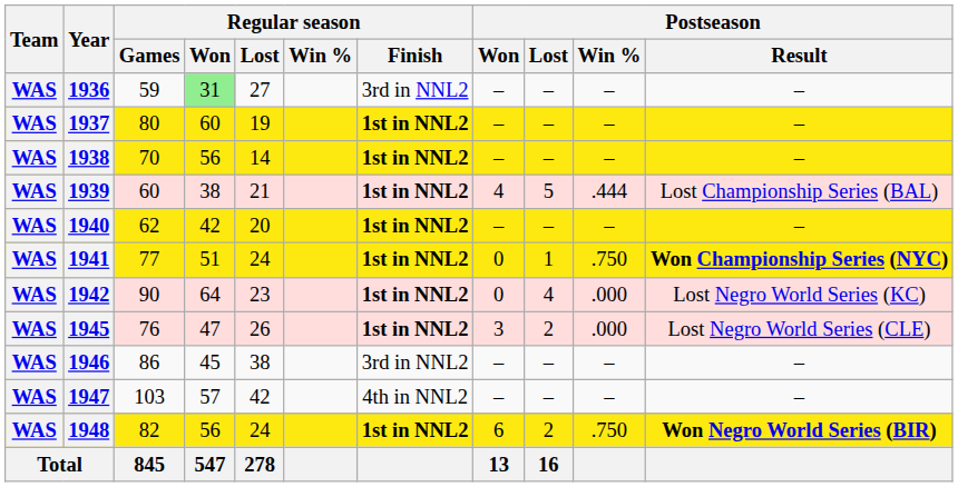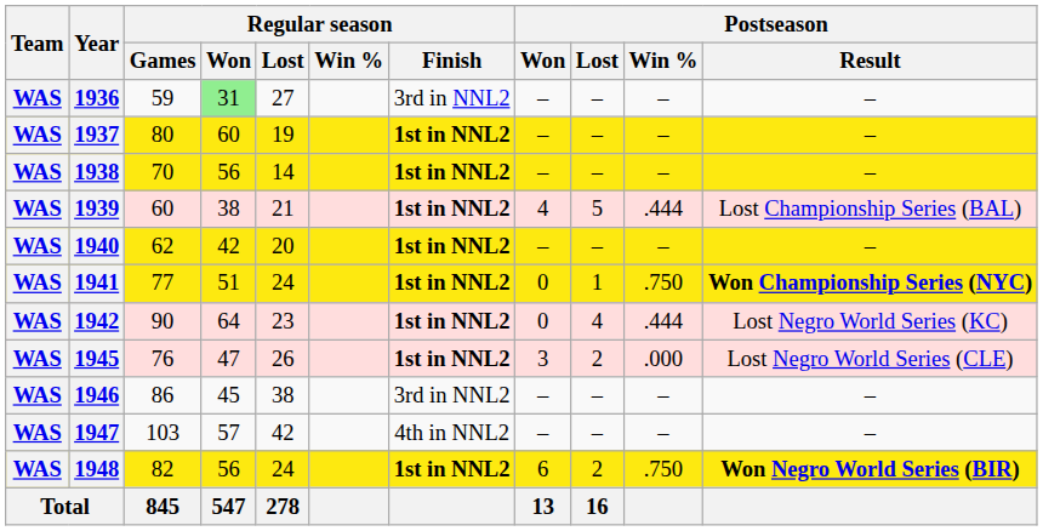 <table class="wikitable" style="font-size: 95%; text-align:center;">
 <tr>
 <th rowspan="2">Team</th>
 <th rowspan="2">Year</th>
 <th colspan="5">Regular season</th>
 <th colspan="4">Postseason</th>
 </tr>
 <tr>
 <th>Games</th>
 <th>Won</th>
 <th>Lost</th>
 <th>Win %</th>
 <th>Finish</th>
 <th>Won</th>
 <th>Lost</th>
 <th>Win %</th>
 <th>Result</th>
 </tr>
 <tr>
 <th><a href='#'>WAS</a></th>
 <th><a href='#'>1936</a></th>
 <td>59</td>
 <td style="background: lightgreen;">31</td>
 <td>27</td>
 <td></td>
 <td>3rd in <a href='#'>NNL2</a></td>
 <td>–</td>
 <td>–</td>
 <td>–</td>
 <td>–</td>
 </tr>
 <tr style="background:#fde910">
 <th><a href='#'>WAS</a></th>
 <th><a href='#'>1937</a></th>
 <td>80</td>
 <td>60</td>
 <td>19</td>
 <td></td>
 <td><strong>1st in NNL2</strong></td>
 <td>–</td>
 <td>–</td>
 <td>–</td>
 <td>–</td>
 </tr>
 <tr style="background:#fde910">
 <th><a href='#'>WAS</a></th>
 <th><a href='#'>1938</a></th>
 <td>70</td>
 <td>56</td>
 <td>14</td>
 <td></td>
 <td><strong>1st in NNL2</strong></td>
 <td>–</td>
 <td>–</td>
 <td>–</td>
 <td>–</td>
 </tr>
 <tr style="background:#fdd">
 <th><a href='#'>WAS</a></th>
 <th><a href='#'>1939</a></th>
 <td>60</td>
 <td>38</td>
 <td>21</td>
 <td></td>
 <td><strong>1st in NNL2</strong></td>
 <td>4</td>
 <td>5</td>
 <td>.444</td>
 <td>Lost <a href='#'>Championship Series</a> (<a href='#'>BAL</a>)</td>
 </tr>
 <tr style="background:#fde910">
 <th><a href='#'>WAS</a></th>
 <th><a href='#'>1940</a></th>
 <td>62</td>
 <td>42</td>
 <td>20</td>
 <td></td>
 <td><strong>1st in NNL2</strong></td>
 <td>–</td>
 <td>–</td>
 <td>–</td>
 <td>–</td>
 </tr>
 <tr style="background:#fde910">
 <th><a href='#'>WAS</a></th>
 <th><a href='#'>1941</a></th>
 <td>77</td>
 <td>51</td>
 <td>24</td>
 <td></td>
 <td><strong>1st in NNL2</strong></td>
 <td>0</td>
 <td>1</td>
 <td>.750</td>
 <td><strong>Won <a href='#'>Championship Series</a> (<a href='#'>NYC</a>)</strong></td>
 </tr>
 <tr style="background:#fdd">
 <th><a href='#'>WAS</a></th>
 <th><a href='#'>1942</a></th>
 <td>90</td>
 <td>64</td>
 <td>23</td>
 <td></td>
 <td><strong>1st in NNL2</strong></td>
 <td>0</td>
 <td>4</td>
-<td>.000</td>
+<td>.444</td>
 <td>Lost <a href='#'>Negro World Series</a> (<a href='#'>KC</a>)</td>
 </tr>
 <tr style="background:#fdd">
 <th><a href='#'>WAS</a></th>
 <th><a href='#'>1945</a></th>
 <td>76</td>
 <td>47</td>
 <td>26</td>
 <td></td>
 <td><strong>1st in NNL2</strong></td>
 <td>3</td>
 <td>2</td>
 <td>.000</td>
 <td>Lost <a href='#'>Negro World Series</a> (<a href='#'>CLE</a>)</td>
 </tr>
 <tr>
 <th><a href='#'>WAS</a></th>
 <th><a href='#'>1946</a></th>
 <td>86</td>
 <td>45</td>
 <td>38</td>
 <td></td>
 <td>3rd in NNL2</td>
 <td>–</td>
 <td>–</td>
 <td>–</td>
 <td>–</td>
 </tr>
 <tr>
 <th><a href='#'>WAS</a></th>
 <th><a href='#'>1947</a></th>
 <td>103</td>
 <td>57</td>
 <td>42</td>
 <td></td>
 <td>4th in NNL2</td>
 <td>–</td>
 <td>–</td>
 <td>–</td>
 <td>–</td>
 </tr>
 <tr style="background:#fde910">
 <th><a href='#'>WAS</a></th>
 <th><a href='#'>1948</a></th>
 <td>82</td>
 <td>56</td>
 <td>24</td>
 <td></td>
 <td><strong>1st in NNL2</strong></td>
 <td>6</td>
 <td>2</td>
 <td>.750</td>
 <td><strong>Won <a href='#'>Negro World Series</a> (<a href='#'>BIR</a>)</strong></td>
 </tr>
 <tr>
 <th colspan="2">Total</th>
 <th>845</th>
 <th>547</th>
 <th>278</th>
 <th></th>
 <th></th>
 <th>13</th>
 <th>16</th>
 <th></th>
 <th></th>
 </tr>
 </table>
